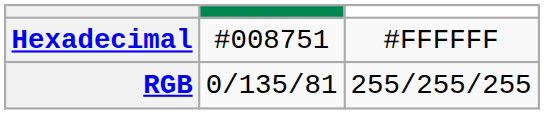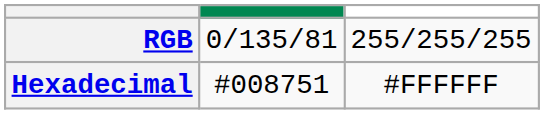 <table class="wikitable" style="text-align:center">
 <tr>
 <th></th>
 <th style="background:#008751"></th>
 <th style="background:#FFFFFF"></th>
 </tr>
 <tr>
+<th style="text-align:right"><a href='#'>RGB</a></th>
+<td>0/135/81</td>
+<td>255/255/255</td>
+</tr>
+<tr>
 <th style="text-align:right"><a href='#'>Hexadecimal</a></th>
 <td>#008751</td>
 <td>#FFFFFF</td>
 </tr>
-<tr>
-<th style="text-align:right"><a href='#'>RGB</a></th>
-<td>0/135/81</td>
-<td>255/255/255</td>
-</tr>
 </table>
